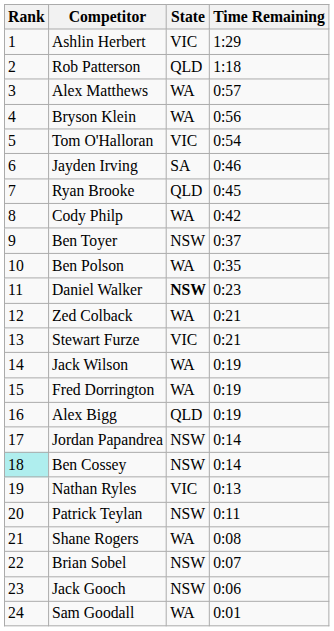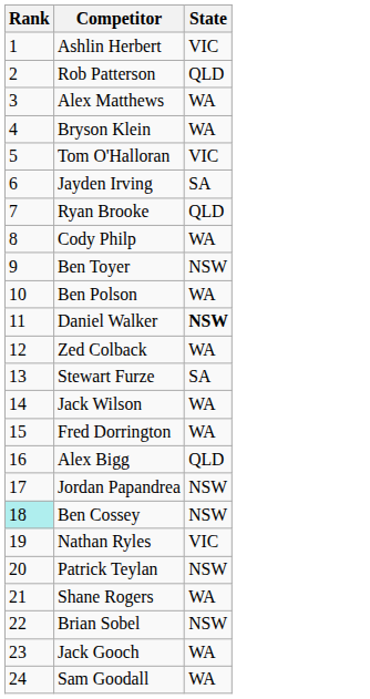 <table class="wikitable sortable mw-collapsible">
 <tr>
 <th>Rank</th>
 <th>Competitor</th>
 <th>State</th>
-<th>Time Remaining</th>
 </tr>
 <tr>
 <td>1</td>
 <td>Ashlin Herbert</td>
 <td>VIC</td>
-<td>1:29</td>
 </tr>
 <tr>
 <td>2</td>
 <td>Rob Patterson</td>
 <td>QLD</td>
-<td>1:18</td>
 </tr>
 <tr>
 <td>3</td>
 <td>Alex Matthews</td>
 <td>WA</td>
-<td>0:57</td>
 </tr>
 <tr>
 <td>4</td>
 <td>Bryson Klein</td>
 <td>WA</td>
-<td>0:56</td>
 </tr>
 <tr>
 <td>5</td>
 <td>Tom O'Halloran</td>
 <td>VIC</td>
-<td>0:54</td>
 </tr>
 <tr>
 <td>6</td>
 <td>Jayden Irving</td>
 <td>SA</td>
-<td>0:46</td>
 </tr>
 <tr>
 <td>7</td>
 <td>Ryan Brooke</td>
 <td>QLD</td>
-<td>0:45</td>
 </tr>
 <tr>
 <td>8</td>
 <td>Cody Philp</td>
 <td>WA</td>
-<td>0:42</td>
 </tr>
 <tr>
 <td>9</td>
 <td>Ben Toyer</td>
 <td>NSW</td>
-<td>0:37</td>
 </tr>
 <tr>
 <td>10</td>
 <td>Ben Polson</td>
 <td>WA</td>
-<td>0:35</td>
 </tr>
 <tr>
 <td>11</td>
 <td>Daniel Walker</td>
 <td><strong>NSW</strong></td>
-<td>0:23</td>
 </tr>
 <tr>
 <td>12</td>
 <td>Zed Colback</td>
 <td>WA</td>
-<td>0:21</td>
 </tr>
 <tr>
 <td>13</td>
 <td>Stewart Furze</td>
-<td>VIC</td>
-<td>0:21</td>
+<td>SA</td>
 </tr>
 <tr>
 <td>14</td>
 <td>Jack Wilson</td>
 <td>WA</td>
-<td>0:19</td>
 </tr>
 <tr>
 <td>15</td>
 <td>Fred Dorrington</td>
 <td>WA</td>
-<td>0:19</td>
 </tr>
 <tr>
 <td>16</td>
 <td>Alex Bigg</td>
 <td>QLD</td>
-<td>0:19</td>
 </tr>
 <tr>
 <td>17</td>
 <td>Jordan Papandrea</td>
 <td>NSW</td>
-<td>0:14</td>
 </tr>
 <tr>
 <td style="background: paleturquoise;">18</td>
 <td>Ben Cossey</td>
 <td>NSW</td>
-<td>0:14</td>
 </tr>
 <tr>
 <td>19</td>
 <td>Nathan Ryles</td>
 <td>VIC</td>
-<td>0:13</td>
 </tr>
 <tr>
 <td>20</td>
 <td>Patrick Teylan</td>
 <td>NSW</td>
-<td>0:11</td>
 </tr>
 <tr>
 <td>21</td>
 <td>Shane Rogers</td>
 <td>WA</td>
-<td>0:08</td>
 </tr>
 <tr>
 <td>22</td>
 <td>Brian Sobel</td>
 <td>NSW</td>
-<td>0:07</td>
 </tr>
 <tr>
 <td>23</td>
 <td>Jack Gooch</td>
-<td>NSW</td>
-<td>0:06</td>
+<td>WA</td>
 </tr>
 <tr>
 <td>24</td>
 <td>Sam Goodall</td>
 <td>WA</td>
-<td>0:01</td>
 </tr>
 </table>
